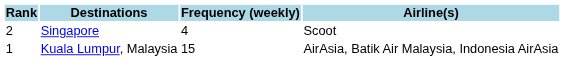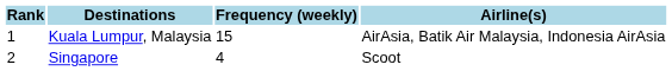 <table class="sortable" style="font-size:89%; align=center;">
 <tr style="background:lightblue;">
 <th>Rank</th>
 <th>Destinations</th>
 <th>Frequency (weekly)</th>
 <th>Airline(s)</th>
 </tr>
 <tr>
+<td>1</td>
+<td> <a href='#'>Kuala Lumpur</a>, Malaysia</td>
+<td>15</td>
+<td>AirAsia, Batik Air Malaysia, Indonesia AirAsia</td>
+</tr>
+<tr>
 <td>2</td>
 <td> <a href='#'>Singapore</a></td>
 <td>4</td>
 <td>Scoot</td>
 </tr>
 <tr>
-<td>1</td>
-<td> <a href='#'>Kuala Lumpur</a>, Malaysia</td>
-<td>15</td>
-<td>AirAsia, Batik Air Malaysia, Indonesia AirAsia</td>
-</tr>
-<tr>
 </tr>
 </table>
